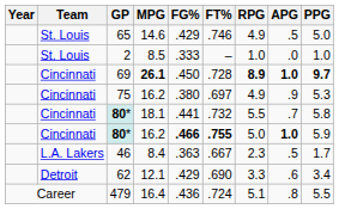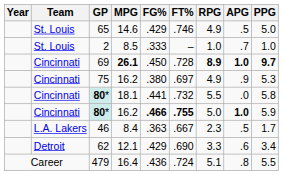 <table class="wikitable sortable" style="font-size:95%; text-align:right;">
 <tr>
 <th>Year</th>
 <th>Team</th>
 <th>GP</th>
 <th>MPG</th>
 <th>FG%</th>
 <th>FT%</th>
 <th>RPG</th>
 <th>APG</th>
 <th>PPG</th>
 </tr>
 <tr>
 <td style="text-align:left;"></td>
 <td style="text-align:left;"><a href='#'>St. Louis</a></td>
 <td>65</td>
 <td>14.6</td>
 <td>.429</td>
 <td>.746</td>
 <td>4.9</td>
 <td>.5</td>
 <td>5.0</td>
 </tr>
 <tr>
 <td style="text-align:left;"></td>
 <td style="text-align:left;"><a href='#'>St. Louis</a></td>
 <td>2</td>
 <td>8.5</td>
 <td>.333</td>
 <td>–</td>
 <td>1.0</td>
-<td>.0</td>
+<td>.7</td>
 <td>1.0</td>
 </tr>
 <tr>
 <td style="text-align:left;"></td>
 <td style="text-align:left;"><a href='#'>Cincinnati</a></td>
 <td>69</td>
 <td><strong>26.1</strong></td>
 <td>.450</td>
 <td>.728</td>
 <td><strong>8.9</strong></td>
 <td><strong>1.0</strong></td>
 <td><strong>9.7</strong></td>
 </tr>
 <tr>
 <td style="text-align:left;"></td>
 <td style="text-align:left;"><a href='#'>Cincinnati</a></td>
 <td>75</td>
 <td>16.2</td>
 <td>.380</td>
 <td>.697</td>
 <td>4.9</td>
 <td>.9</td>
 <td>5.3</td>
 </tr>
 <tr>
 <td style="text-align:left;"></td>
 <td style="text-align:left;"><a href='#'>Cincinnati</a></td>
 <td style="background:#CFECEC;"><strong>80</strong>*</td>
 <td>18.1</td>
 <td>.441</td>
 <td>.732</td>
 <td>5.5</td>
-<td>.7</td>
+<td>.0</td>
 <td>5.8</td>
 </tr>
 <tr>
 <td style="text-align:left;"></td>
 <td style="text-align:left;"><a href='#'>Cincinnati</a></td>
 <td style="background:#CFECEC;"><strong>80</strong>*</td>
 <td>16.2</td>
 <td><strong>.466</strong></td>
 <td><strong>.755</strong></td>
 <td>5.0</td>
 <td><strong>1.0</strong></td>
 <td>5.9</td>
 </tr>
 <tr>
 <td style="text-align:left;"></td>
 <td style="text-align:left;"><a href='#'>L.A. Lakers</a></td>
 <td>46</td>
 <td>8.4</td>
 <td>.363</td>
 <td>.667</td>
 <td>2.3</td>
 <td>.5</td>
 <td>1.7</td>
 </tr>
 <tr>
 <td style="text-align:left;"></td>
 <td style="text-align:left;"><a href='#'>Detroit</a></td>
 <td>62</td>
 <td>12.1</td>
 <td>.429</td>
 <td>.690</td>
 <td>3.3</td>
 <td>.6</td>
 <td>3.4</td>
 </tr>
 <tr class="sortbottom">
 <td style="text-align:center;" colspan="2">Career</td>
 <td>479</td>
 <td>16.4</td>
 <td>.436</td>
 <td>.724</td>
 <td>5.1</td>
 <td>.8</td>
 <td>5.5</td>
 </tr>
 </table>
